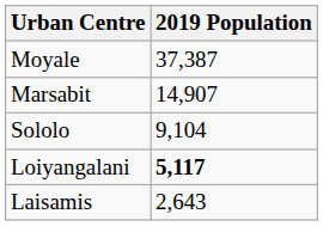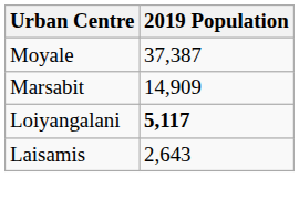 <table class="wikitable">
 <tr>
 <th>Urban Centre</th>
 <th>2019 Population</th>
 </tr>
 <tr>
 <td>Moyale</td>
 <td>37,387</td>
 </tr>
 <tr>
 <td>Marsabit</td>
-<td>14,907</td>
-</tr>
-<tr>
-<td>Sololo</td>
-<td>9,104</td>
+<td>14,909</td>
 </tr>
 <tr>
 <td>Loiyangalani</td>
 <td><strong>5,117</strong></td>
 </tr>
 <tr>
 <td>Laisamis</td>
 <td>2,643</td>
 </tr>
 </table>
